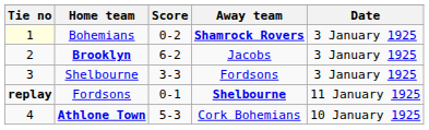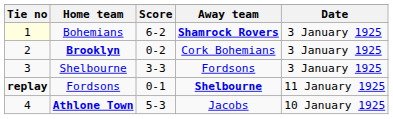 <table class="wikitable" style="text-align: center">
 <tr>
 </tr>
 <tr>
 <th>Tie no</th>
 <th>Home team</th>
 <th>Score</th>
 <th>Away team</th>
 <th>Date</th>
 </tr>
 <tr>
 <td style="background: lightyellow;">1</td>
 <td><a href='#'>Bohemians</a></td>
-<td>0-2</td>
+<td>6-2</td>
 <td><strong><a href='#'>Shamrock Rovers</a></strong></td>
 <td>3 January <a href='#'>1925</a></td>
 </tr>
 <tr>
 <td>2</td>
 <td><strong><a href='#'>Brooklyn</a></strong></td>
-<td>6-2</td>
-<td><a href='#'>Jacobs</a></td>
+<td>0-2</td>
+<td><a href='#'>Cork Bohemians</a></td>
 <td>3 January <a href='#'>1925</a></td>
 </tr>
 <tr>
 <td>3</td>
 <td><a href='#'>Shelbourne</a></td>
 <td>3-3</td>
 <td><a href='#'>Fordsons</a></td>
 <td>3 January <a href='#'>1925</a></td>
 </tr>
 <tr>
 <td><strong>replay</strong></td>
 <td><a href='#'>Fordsons</a></td>
 <td>0-1</td>
 <td><strong><a href='#'>Shelbourne</a></strong></td>
 <td>11 January <a href='#'>1925</a></td>
 </tr>
 <tr>
 <td>4</td>
 <td><strong><a href='#'>Athlone Town</a></strong></td>
 <td>5-3</td>
-<td><a href='#'>Cork Bohemians</a></td>
+<td><a href='#'>Jacobs</a></td>
 <td>10 January <a href='#'>1925</a></td>
 </tr>
 </table>
